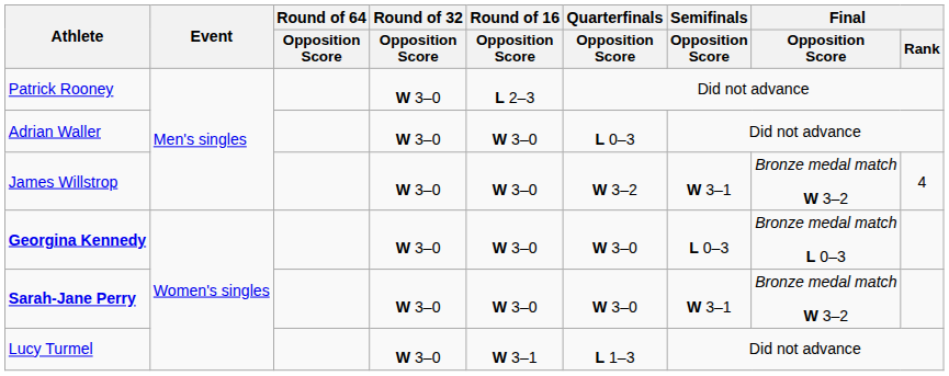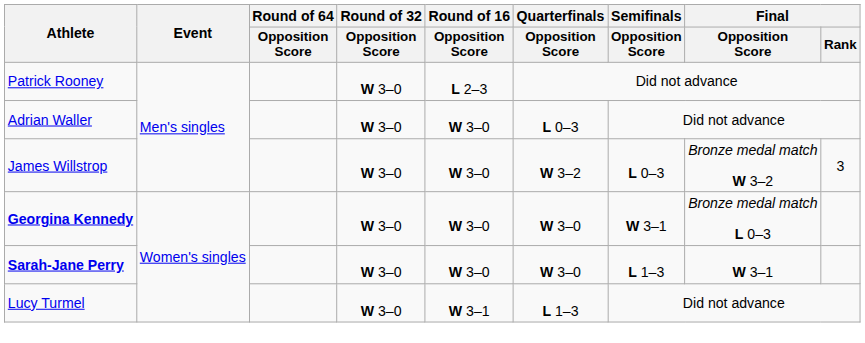 <table class=wikitable style=font-size:90%;text-align:center>
 <tr>
 <th rowspan=2>Athlete</th>
 <th rowspan=2>Event</th>
 <th>Round of 64</th>
 <th>Round of 32</th>
 <th>Round of 16</th>
 <th>Quarterfinals</th>
 <th>Semifinals</th>
 <th colspan=2>Final</th>
 </tr>
 <tr style=font-size:95%>
 <th>Opposition<br>Score</th>
 <th>Opposition<br>Score</th>
 <th>Opposition<br>Score</th>
 <th>Opposition<br>Score</th>
 <th>Opposition<br>Score</th>
 <th>Opposition<br>Score</th>
 <th>Rank</th>
 </tr>
 <tr>
 <td align=left><a href='#'>Patrick Rooney</a></td>
 <td align=left rowspan=3><a href='#'>Men's singles</a></td>
 <td></td>
 <td><br><strong>W</strong> 3–0</td>
 <td><br><strong>L</strong> 2–3</td>
 <td colspan=4>Did not advance</td>
 </tr>
 <tr>
 <td align=left><a href='#'>Adrian Waller</a></td>
 <td></td>
 <td><br><strong>W</strong> 3–0</td>
 <td><br><strong>W</strong> 3–0</td>
 <td><br><strong>L</strong> 0–3</td>
 <td colspan=3>Did not advance</td>
 </tr>
 <tr>
 <td align=left><a href='#'>James Willstrop</a></td>
 <td></td>
 <td><br><strong>W</strong> 3–0</td>
 <td><br><strong>W</strong> 3–0</td>
 <td><br><strong>W</strong> 3–2</td>
-<td><br><strong>W</strong> 3–1</td>
+<td><br><strong>L</strong> 0–3</td>
 <td><em>Bronze medal match</em><br><br><strong>W</strong> 3–2</td>
-<td>4</td>
+<td>3</td>
 </tr>
 <tr>
 <td align=left><strong><a href='#'>Georgina Kennedy</a></strong></td>
 <td align=left rowspan=3><a href='#'>Women's singles</a></td>
 <td></td>
 <td><br><strong>W</strong> 3–0</td>
 <td><br><strong>W</strong> 3–0</td>
 <td><br><strong>W</strong> 3–0</td>
-<td><br><strong>L</strong> 0–3</td>
+<td><br><strong>W</strong> 3–1</td>
 <td><em>Bronze medal match</em><br><br><strong>L</strong> 0–3</td>
 <td></td>
 </tr>
 <tr>
 <td align=left><strong><a href='#'>Sarah-Jane Perry</a></strong></td>
 <td></td>
 <td><br><strong>W</strong> 3–0</td>
 <td><br><strong>W</strong> 3–0</td>
 <td><br><strong>W</strong> 3–0</td>
+<td><br><strong>L</strong> 1–3</td>
 <td><br><strong>W</strong> 3–1</td>
-<td><em>Bronze medal match</em><br><br><strong>W</strong> 3–2</td>
 <td></td>
 </tr>
 <tr>
 <td align=left><a href='#'>Lucy Turmel</a></td>
 <td></td>
 <td><br><strong>W</strong> 3–0</td>
 <td><br><strong>W</strong> 3–1</td>
 <td><br><strong>L</strong> 1–3</td>
 <td colspan=3>Did not advance</td>
 </tr>
 </table>
